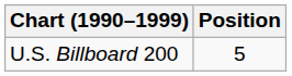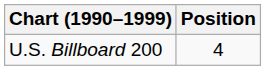 <table class="wikitable sortable">
 <tr>
 <th>Chart (1990–1999)</th>
 <th>Position</th>
 </tr>
 <tr>
 <td>U.S. <em>Billboard</em> 200</td>
-<td style="text-align:center;">5</td>
+<td style="text-align:center;">4</td>
 </tr>
 </table>
